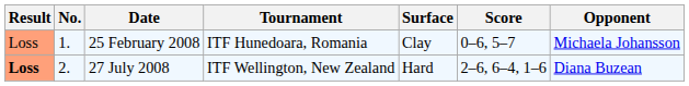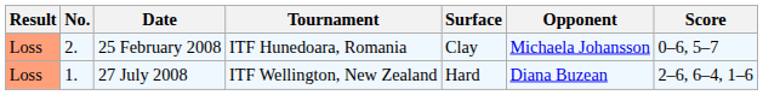 <table class="sortable wikitable" style="font-size:97%;">
 <tr>
 <th>Result</th>
 <th>No.</th>
 <th>Date</th>
 <th>Tournament</th>
 <th>Surface</th>
+<th>Opponent</th>
 <th class="unsortable">Score</th>
-<th>Opponent</th>
 </tr>
 <tr style="background:#f0f8ff;">
 <td style="background:#ffa07a;">Loss</td>
-<td>1.</td>
+<td>2.</td>
 <td>25 February 2008</td>
 <td>ITF Hunedoara, Romania</td>
 <td>Clay</td>
+<td> <a href='#'>Michaela Johansson</a></td>
 <td>0–6, 5–7</td>
-<td> <a href='#'>Michaela Johansson</a></td>
 </tr>
 <tr bgcolor="#f0f8ff">
-<td style="background:#ffa07a;"><strong>Loss</strong></td>
-<td>2.</td>
+<td style="background:#ffa07a;">Loss</td>
+<td>1.</td>
 <td>27 July 2008</td>
 <td>ITF Wellington, New Zealand</td>
 <td>Hard</td>
+<td> <a href='#'>Diana Buzean</a></td>
 <td>2–6, 6–4, 1–6</td>
-<td> <a href='#'>Diana Buzean</a></td>
 </tr>
 </table>
